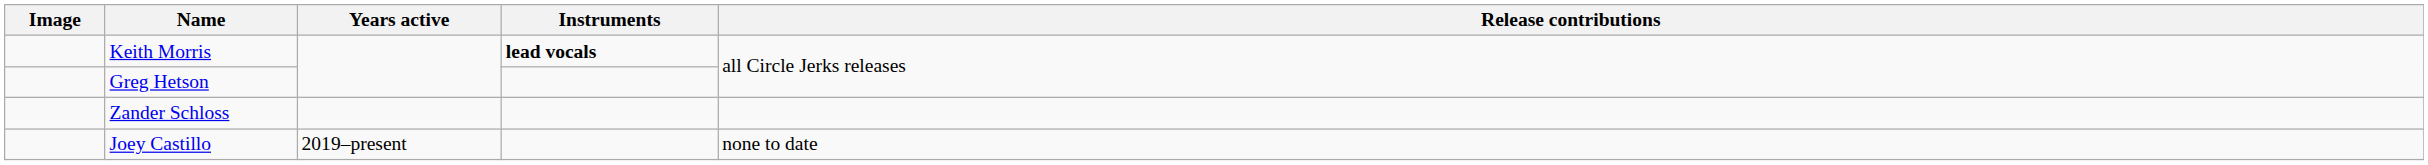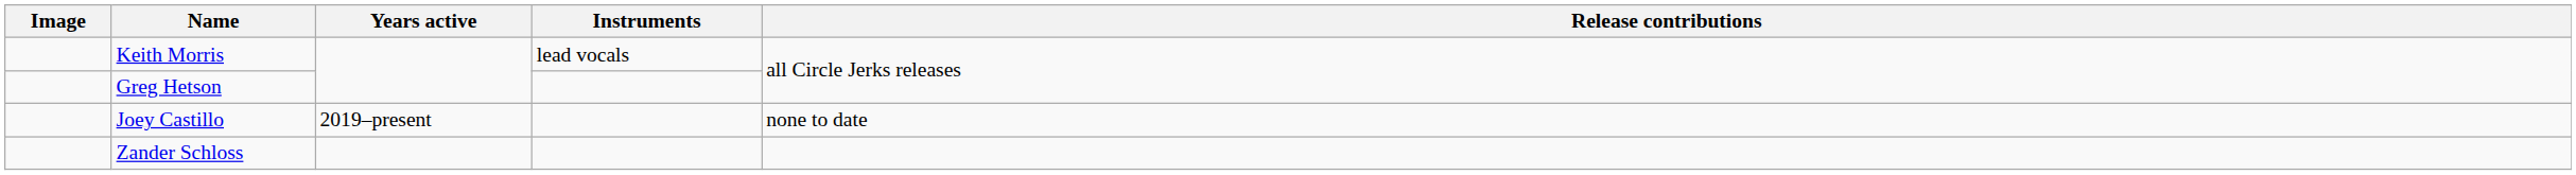 <table class="wikitable" width="100%" border="1">
 <tr>
 <th width="75">Image</th>
 <th width="150">Name</th>
 <th width="160">Years active</th>
 <th width="170">Instruments</th>
 <th>Release contributions</th>
 </tr>
 <tr>
 <td></td>
 <td><a href='#'>Keith Morris</a></td>
 <td rowspan="2"></td>
-<td><strong>lead vocals</strong></td>
+<td>lead vocals</td>
 <td rowspan="2">all Circle Jerks releases</td>
 </tr>
 <tr>
 <td></td>
 <td><a href='#'>Greg Hetson</a></td>
 <td></td>
 </tr>
 <tr>
 <td></td>
+<td><a href='#'>Joey Castillo</a></td>
+<td>2019–present</td>
+<td></td>
+<td>none to date</td>
+</tr>
+<tr>
+<td></td>
 <td><a href='#'>Zander Schloss</a></td>
 <td></td>
 <td></td>
 <td></td>
 </tr>
-<tr>
-<td></td>
-<td><a href='#'>Joey Castillo</a></td>
-<td>2019–present</td>
-<td></td>
-<td>none to date</td>
-</tr>
 </table>
